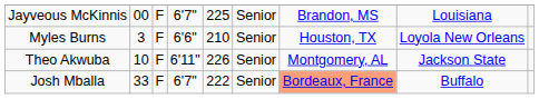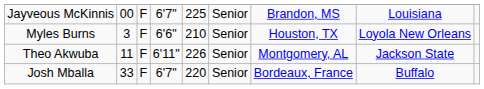 <table class="wikitable sortable" style="text-align: center">
 <tr align=center>
 </tr>
 <tr>
 <td>Jayveous McKinnis</td>
 <td>00</td>
 <td>F</td>
 <td>6'7"</td>
 <td>225</td>
 <td>Senior</td>
 <td><a href='#'>Brandon, MS</a></td>
 <td><a href='#'>Louisiana</a></td>
 <td></td>
 </tr>
 <tr>
 <td>Myles Burns</td>
 <td>3</td>
 <td>F</td>
 <td>6'6"</td>
 <td>210</td>
 <td>Senior</td>
 <td><a href='#'>Houston, TX</a></td>
 <td><a href='#'>Loyola New Orleans</a></td>
 <td></td>
 </tr>
 <tr>
 <td>Theo Akwuba</td>
-<td>10</td>
+<td>11</td>
 <td>F</td>
 <td>6'11"</td>
 <td>226</td>
 <td>Senior</td>
 <td><a href='#'>Montgomery, AL</a></td>
 <td><a href='#'>Jackson State</a></td>
 <td></td>
 </tr>
 <tr>
 <td>Josh Mballa</td>
 <td>33</td>
 <td>F</td>
 <td>6'7"</td>
-<td>222</td>
+<td>220</td>
 <td>Senior</td>
-<td style="background: lightsalmon;"><a href='#'>Bordeaux, France</a></td>
+<td><a href='#'>Bordeaux, France</a></td>
 <td><a href='#'>Buffalo</a></td>
 <td></td>
 </tr>
 </table>
